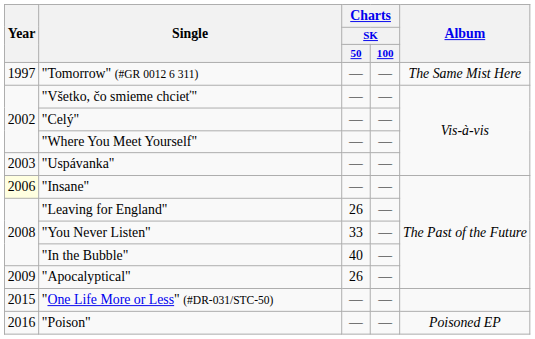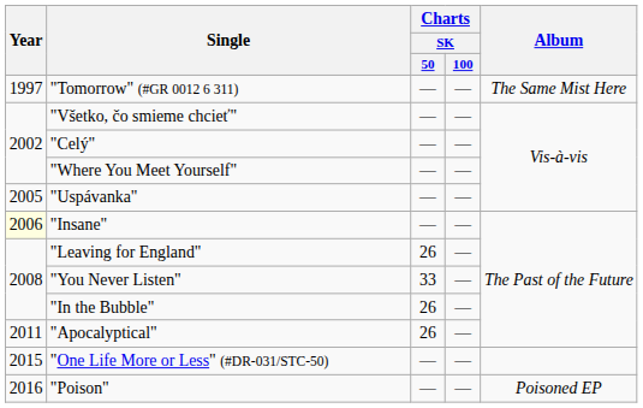 <table class="wikitable" style="text-align:center;font-size:91%">
 <tr>
 <th rowspan=3 width=28>Year</th>
 <th rowspan=3 width=312>Single</th>
 <th colspan=2 width=50><a href='#'>Charts</a></th>
 <th rowspan=3><a href='#'>Album</a></th>
 </tr>
 <tr style=font-size:80%>
 <th colspan=2 width=50><a href='#'>SK</a></th>
 </tr>
 <tr style=font-size:80%>
 <th width=25><a href='#'>50</a></th>
 <th width=25><a href='#'>100</a></th>
 </tr>
 <tr>
 <td>1997</td>
 <td align=left>"Tomorrow" <small>(#GR 0012 6 311)</small></td>
 <td>—</td>
 <td>—</td>
 <td><em>The Same Mist Here</em></td>
 </tr>
 <tr>
 <td rowspan=3>2002</td>
 <td align=left>"Všetko, čo smieme chcieť"</td>
 <td>—</td>
 <td>—</td>
 <td rowspan=4><em>Vis-à-vis</em></td>
 </tr>
 <tr>
 <td align=left>"Celý"</td>
 <td>—</td>
 <td>—</td>
 </tr>
 <tr>
 <td align=left>"Where You Meet Yourself"</td>
 <td>—</td>
 <td>—</td>
 </tr>
 <tr>
-<td>2003</td>
+<td>2005</td>
 <td align=left>"Uspávanka"</td>
 <td>—</td>
 <td>—</td>
 </tr>
 <tr>
 <td style="background: lightyellow;">2006</td>
 <td align=left>"Insane"</td>
 <td>—</td>
 <td>—</td>
 <td rowspan=5><em>The Past of the Future</em></td>
 </tr>
 <tr>
 <td rowspan=3>2008</td>
 <td align=left>"Leaving for England"</td>
 <td>26</td>
 <td>—</td>
 </tr>
 <tr>
 <td align=left>"You Never Listen"</td>
 <td>33</td>
 <td>—</td>
 </tr>
 <tr>
 <td align=left>"In the Bubble"</td>
-<td>40</td>
+<td>26</td>
 <td>—</td>
 </tr>
 <tr>
-<td>2009</td>
+<td>2011</td>
 <td align=left>"Apocalyptical"</td>
 <td>26</td>
 <td>—</td>
 </tr>
 <tr>
 <td>2015</td>
 <td align=left>"<a href='#'>One Life More or Less</a>" <small>(#DR-031/STC-50)</small></td>
 <td>—</td>
 <td>—</td>
 <td></td>
 </tr>
 <tr>
 <td>2016</td>
 <td align=left>"Poison"</td>
 <td>—</td>
 <td>—</td>
 <td rowspan=5><em>Poisoned EP</em></td>
 </tr>
 </table>
